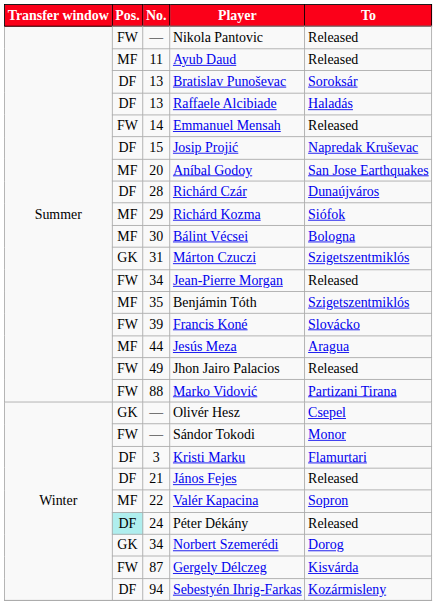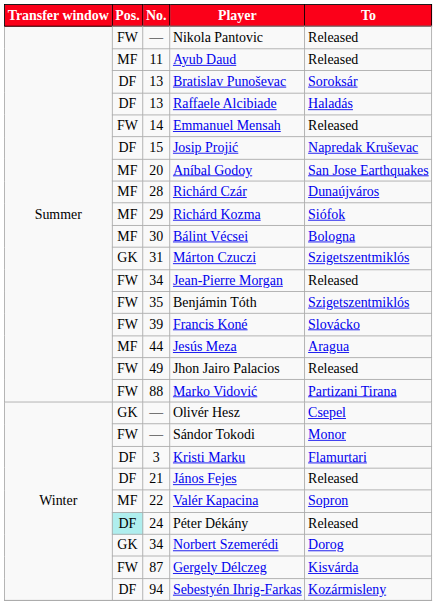 <table class="wikitable plainrowheaders sortable">
 <tr>
 <th style="background-color:#fb0019;color:white;border:1px solid black">Transfer window</th>
 <th style="background-color:#fb0019;color:white;border:1px solid black">Pos.</th>
 <th style="background-color:#fb0019;color:white;border:1px solid black">No.</th>
 <th style="background-color:#fb0019;color:white;border:1px solid black">Player</th>
 <th style="background-color:#fb0019;color:white;border:1px solid black">To</th>
 </tr>
 <tr>
 <td rowspan="18" style="text-align:center;">Summer</td>
 </tr>
 <tr>
 <td style="text-align:center;">FW</td>
 <td style="text-align:center;">—</td>
 <td style="text-align:left;"> Nikola Pantovic</td>
 <td style="text-align:left;">Released</td>
 </tr>
 <tr>
 <td style="text-align:center;">MF</td>
 <td style="text-align:center;">11</td>
 <td style="text-align:left;"> <a href='#'>Ayub Daud</a></td>
 <td style="text-align:left;">Released</td>
 </tr>
 <tr>
 <td style="text-align:center;">DF</td>
 <td style="text-align:center;">13</td>
 <td style="text-align:left;"> <a href='#'>Bratislav Punoševac</a></td>
 <td style="text-align:left;"><a href='#'>Soroksár</a></td>
 </tr>
 <tr>
 <td style="text-align:center;">DF</td>
 <td style="text-align:center;">13</td>
 <td style="text-align:left;"> <a href='#'>Raffaele Alcibiade</a></td>
 <td style="text-align:left;"><a href='#'>Haladás</a></td>
 </tr>
 <tr>
 <td style="text-align:center;">FW</td>
 <td style="text-align:center;">14</td>
 <td style="text-align:left;"> <a href='#'>Emmanuel Mensah</a></td>
 <td style="text-align:left;">Released</td>
 </tr>
 <tr>
 <td style="text-align:center;">DF</td>
 <td style="text-align:center;">15</td>
 <td style="text-align:left;"> <a href='#'>Josip Projić</a></td>
 <td style="text-align:left;"> <a href='#'>Napredak Kruševac</a></td>
 </tr>
 <tr>
 <td style="text-align:center;">MF</td>
 <td style="text-align:center;">20</td>
 <td style="text-align:left;"> <a href='#'>Aníbal Godoy</a></td>
 <td style="text-align:left;"> <a href='#'>San Jose Earthquakes</a></td>
 </tr>
 <tr>
-<td style="text-align:center;">DF</td>
+<td style="text-align:center;">MF</td>
 <td style="text-align:center;">28</td>
 <td style="text-align:left;"> <a href='#'>Richárd Czár</a></td>
 <td style="text-align:left;"><a href='#'>Dunaújváros</a></td>
 </tr>
 <tr>
 <td style="text-align:center;">MF</td>
 <td style="text-align:center;">29</td>
 <td style="text-align:left;"> <a href='#'>Richárd Kozma</a></td>
 <td style="text-align:left;"><a href='#'>Siófok</a></td>
 </tr>
 <tr>
 <td style="text-align:center;">MF</td>
 <td style="text-align:center;">30</td>
 <td style="text-align:left;"> <a href='#'>Bálint Vécsei</a></td>
 <td style="text-align:left;"> <a href='#'>Bologna</a></td>
 </tr>
 <tr>
 <td style="text-align:center;">GK</td>
 <td style="text-align:center;">31</td>
 <td style="text-align:left;"> <a href='#'>Márton Czuczi</a></td>
 <td style="text-align:left;"><a href='#'>Szigetszentmiklós</a></td>
 </tr>
 <tr>
 <td style="text-align:center;">FW</td>
 <td style="text-align:center;">34</td>
 <td style="text-align:left;"> <a href='#'>Jean-Pierre Morgan</a></td>
 <td style="text-align:left;">Released</td>
 </tr>
 <tr>
-<td style="text-align:center;">MF</td>
+<td style="text-align:center;">FW</td>
 <td style="text-align:center;">35</td>
 <td style="text-align:left;"> Benjámin Tóth</td>
 <td style="text-align:left;"><a href='#'>Szigetszentmiklós</a></td>
 </tr>
 <tr>
 <td style="text-align:center;">FW</td>
 <td style="text-align:center;">39</td>
 <td style="text-align:left;"> <a href='#'>Francis Koné</a></td>
 <td style="text-align:left;"> <a href='#'>Slovácko</a></td>
 </tr>
 <tr>
 <td style="text-align:center;">MF</td>
 <td style="text-align:center;">44</td>
 <td style="text-align:left;"> <a href='#'>Jesús Meza</a></td>
 <td style="text-align:left;"> <a href='#'>Aragua</a></td>
 </tr>
 <tr>
 <td style="text-align:center;">FW</td>
 <td style="text-align:center;">49</td>
 <td style="text-align:left;"> Jhon Jairo Palacios</td>
 <td style="text-align:left;">Released</td>
 </tr>
 <tr>
 <td style="text-align:center;">FW</td>
 <td style="text-align:center;">88</td>
 <td style="text-align:left;"> <a href='#'>Marko Vidović</a></td>
 <td style="text-align:left;"> <a href='#'>Partizani Tirana</a></td>
 </tr>
 <tr>
 <td rowspan="9" style="text-align:center;">Winter</td>
 <td style="text-align:center;">GK</td>
 <td style="text-align:center;">—</td>
 <td style="text-align:left;"> Olivér Hesz</td>
 <td style="text-align:left;"><a href='#'>Csepel</a></td>
 </tr>
 <tr>
 <td style="text-align:center;">FW</td>
 <td style="text-align:center;">—</td>
 <td style="text-align:left;"> Sándor Tokodi</td>
 <td style="text-align:left;"><a href='#'>Monor</a></td>
 </tr>
 <tr>
 <td style="text-align:center;">DF</td>
 <td style="text-align:center;">3</td>
 <td style="text-align:left;"> <a href='#'>Kristi Marku</a></td>
 <td style="text-align:left;"> <a href='#'>Flamurtari</a></td>
 </tr>
 <tr>
 <td style="text-align:center;">DF</td>
 <td style="text-align:center;">21</td>
 <td style="text-align:left;"> <a href='#'>János Fejes</a></td>
 <td style="text-align:left;">Released</td>
 </tr>
 <tr>
 <td style="text-align:center;">MF</td>
 <td style="text-align:center;">22</td>
 <td style="text-align:left;"> <a href='#'>Valér Kapacina</a></td>
 <td style="text-align:left;"><a href='#'>Sopron</a></td>
 </tr>
 <tr>
 <td style="background: paleturquoise; text-align:center;">DF</td>
 <td style="text-align:center;">24</td>
 <td style="text-align:left;"> Péter Dékány</td>
 <td style="text-align:left;">Released</td>
 </tr>
 <tr>
 <td style="text-align:center;">GK</td>
 <td style="text-align:center;">34</td>
 <td style="text-align:left;"> <a href='#'>Norbert Szemerédi</a></td>
 <td style="text-align:left;"><a href='#'>Dorog</a></td>
 </tr>
 <tr>
 <td style="text-align:center;">FW</td>
 <td style="text-align:center;">87</td>
 <td style="text-align:left;"> <a href='#'>Gergely Délczeg</a></td>
 <td style="text-align:left;"><a href='#'>Kisvárda</a></td>
 </tr>
 <tr>
 <td style="text-align:center;">DF</td>
 <td style="text-align:center;">94</td>
 <td style="text-align:left;"> <a href='#'>Sebestyén Ihrig-Farkas</a></td>
 <td style="text-align:left;"><a href='#'>Kozármisleny</a></td>
 </tr>
 <tr>
 </tr>
 </table>
